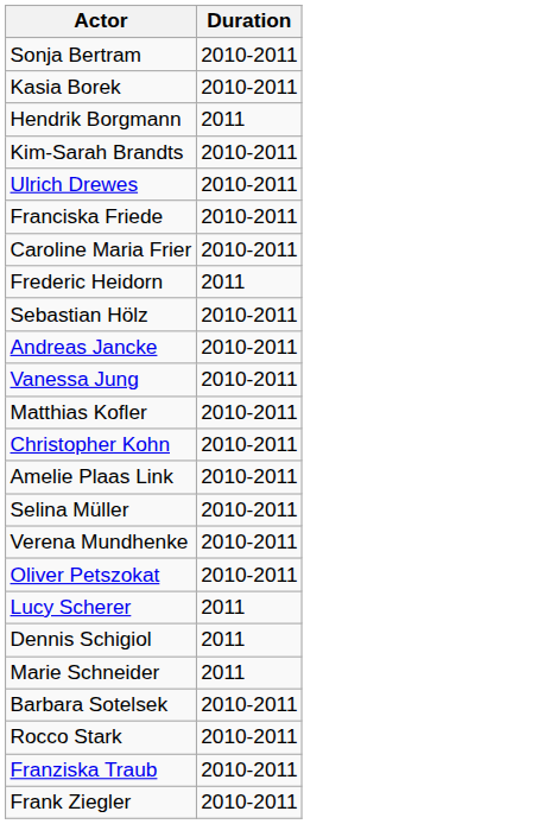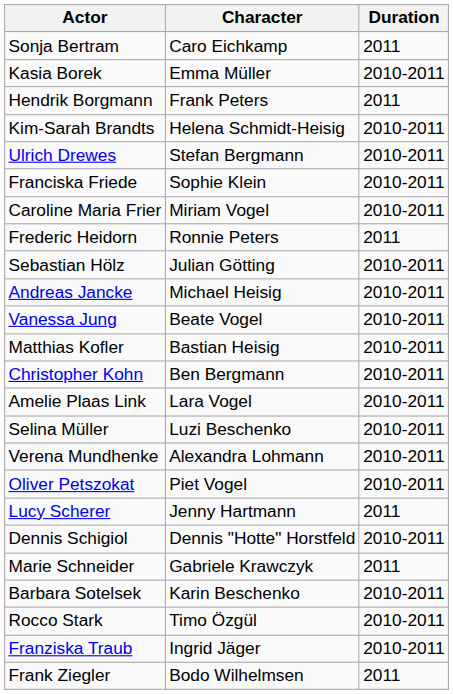 <table class="wikitable">
 <tr>
 <th>Actor</th>
+<th>Character</th>
 <th>Duration</th>
 </tr>
 <tr>
 <td>Sonja Bertram</td>
-<td>2010-2011</td>
+<td>Caro Eichkamp</td>
+<td>2011</td>
 </tr>
 <tr>
 <td>Kasia Borek</td>
+<td>Emma Müller</td>
 <td>2010-2011</td>
 </tr>
 <tr>
 <td>Hendrik Borgmann</td>
+<td>Frank Peters</td>
 <td>2011</td>
 </tr>
 <tr>
 <td>Kim-Sarah Brandts</td>
+<td>Helena Schmidt-Heisig</td>
 <td>2010-2011</td>
 </tr>
 <tr>
 <td><a href='#'>Ulrich Drewes</a></td>
+<td>Stefan Bergmann</td>
 <td>2010-2011</td>
 </tr>
 <tr>
 <td>Franciska Friede</td>
+<td>Sophie Klein</td>
 <td>2010-2011</td>
 </tr>
 <tr>
 <td>Caroline Maria Frier</td>
+<td>Miriam Vogel</td>
 <td>2010-2011</td>
 </tr>
 <tr>
 <td>Frederic Heidorn</td>
+<td>Ronnie Peters</td>
 <td>2011</td>
 </tr>
 <tr>
 <td>Sebastian Hölz</td>
+<td>Julian Götting</td>
 <td>2010-2011</td>
 </tr>
 <tr>
 <td><a href='#'>Andreas Jancke</a></td>
+<td>Michael Heisig</td>
 <td>2010-2011</td>
 </tr>
 <tr>
 <td><a href='#'>Vanessa Jung</a></td>
+<td>Beate Vogel</td>
 <td>2010-2011</td>
 </tr>
 <tr>
 <td>Matthias Kofler</td>
+<td>Bastian Heisig</td>
 <td>2010-2011</td>
 </tr>
 <tr>
 <td><a href='#'>Christopher Kohn</a></td>
+<td>Ben Bergmann</td>
 <td>2010-2011</td>
 </tr>
 <tr>
 <td>Amelie Plaas Link</td>
+<td>Lara Vogel</td>
 <td>2010-2011</td>
 </tr>
 <tr>
 <td>Selina Müller</td>
+<td>Luzi Beschenko</td>
 <td>2010-2011</td>
 </tr>
 <tr>
 <td>Verena Mundhenke</td>
+<td>Alexandra Lohmann</td>
 <td>2010-2011</td>
 </tr>
 <tr>
 <td><a href='#'>Oliver Petszokat</a></td>
+<td>Piet Vogel</td>
 <td>2010-2011</td>
 </tr>
 <tr>
 <td><a href='#'>Lucy Scherer</a></td>
+<td>Jenny Hartmann</td>
 <td>2011</td>
 </tr>
 <tr>
 <td>Dennis Schigiol</td>
-<td>2011</td>
+<td>Dennis "Hotte" Horstfeld</td>
+<td>2010-2011</td>
 </tr>
 <tr>
 <td>Marie Schneider</td>
+<td>Gabriele Krawczyk</td>
 <td>2011</td>
 </tr>
 <tr>
 <td>Barbara Sotelsek</td>
+<td>Karin Beschenko</td>
 <td>2010-2011</td>
 </tr>
 <tr>
 <td>Rocco Stark</td>
+<td>Timo Özgül</td>
 <td>2010-2011</td>
 </tr>
 <tr>
 <td><a href='#'>Franziska Traub</a></td>
+<td>Ingrid Jäger</td>
 <td>2010-2011</td>
 </tr>
 <tr>
 <td>Frank Ziegler</td>
-<td>2010-2011</td>
+<td>Bodo Wilhelmsen</td>
+<td>2011</td>
 </tr>
 </table>
